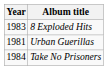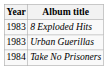 <table class="wikitable">
 <tr>
 <th>Year</th>
 <th>Album title</th>
 </tr>
 <tr>
 <td>1983</td>
 <td><em>8 Exploded Hits</em></td>
 </tr>
 <tr>
-<td>1981</td>
+<td>1983</td>
 <td><em>Urban Guerillas</em></td>
 </tr>
 <tr>
 <td>1984</td>
 <td><em>Take No Prisoners</em></td>
 </tr>
 </table>
